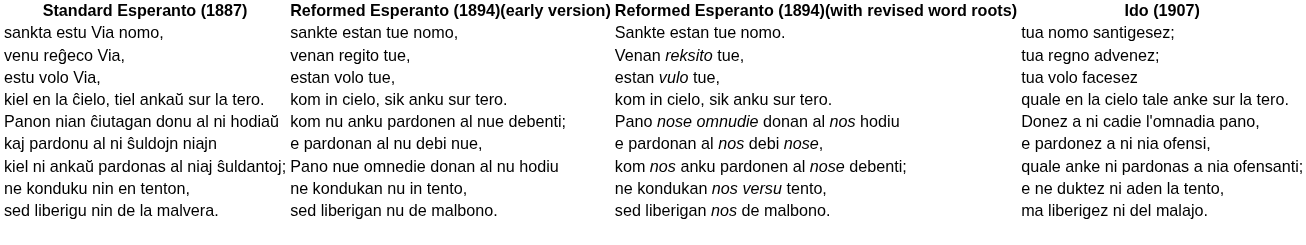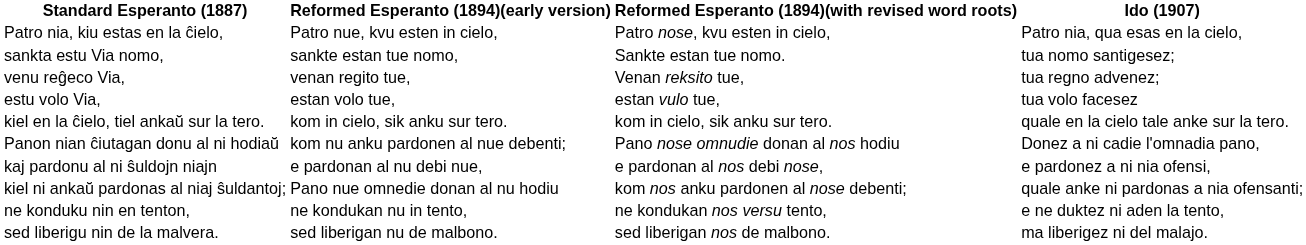 <table>
 <tr>
 <th>Standard Esperanto (1887)</th>
 <th>Reformed Esperanto (1894)(early version)</th>
 <th>Reformed Esperanto (1894)(with revised word roots)</th>
 <th>Ido (1907)</th>
+</tr>
+<tr>
+<td>Patro nia, kiu estas en la ĉielo,</td>
+<td>Patro nue, kvu esten in cielo,</td>
+<td>Patro <em>nose</em>, kvu esten in cielo,</td>
+<td>Patro nia, qua esas en la cielo,</td>
 </tr>
 <tr>
 <td>sankta estu Via nomo,</td>
 <td>sankte estan tue nomo,</td>
 <td>Sankte estan tue nomo.</td>
 <td>tua nomo santigesez;</td>
 </tr>
 <tr>
 <td>venu reĝeco Via,</td>
 <td>venan regito tue,</td>
 <td>Venan <em>reksito</em> tue,</td>
 <td>tua regno advenez;</td>
 </tr>
 <tr>
 <td>estu volo Via,</td>
 <td>estan volo tue,</td>
 <td>estan <em>vulo</em> tue,</td>
 <td>tua volo facesez</td>
 </tr>
 <tr>
 <td>kiel en la ĉielo, tiel ankaŭ sur la tero.</td>
 <td>kom in cielo, sik anku sur tero.</td>
 <td>kom in cielo, sik anku sur tero.</td>
 <td>quale en la cielo tale anke sur la tero.</td>
 </tr>
 <tr>
 <td>Panon nian ĉiutagan donu al ni hodiaŭ</td>
 <td>kom nu anku pardonen al nue debenti;</td>
 <td>Pano <em>nose</em> <em>omnudie</em> donan al <em>nos</em> hodiu</td>
 <td>Donez a ni cadie l'omnadia pano,</td>
 </tr>
 <tr>
 <td>kaj pardonu al ni ŝuldojn niajn</td>
 <td>e pardonan al nu debi nue,</td>
 <td>e pardonan al <em>nos</em> debi <em>nose</em>,</td>
 <td>e pardonez a ni nia ofensi,</td>
 </tr>
 <tr>
 <td>kiel ni ankaŭ pardonas al niaj ŝuldantoj;</td>
 <td>Pano nue omnedie donan al nu hodiu</td>
 <td>kom <em>nos</em> anku pardonen al <em>nose</em> debenti;</td>
 <td>quale anke ni pardonas a nia ofensanti;</td>
 </tr>
 <tr>
 <td>ne konduku nin en tenton,</td>
 <td>ne kondukan nu in tento,</td>
 <td>ne kondukan <em>nos</em> <em>versu</em> tento,</td>
 <td>e ne duktez ni aden la tento,</td>
 </tr>
 <tr>
 <td>sed liberigu nin de la malvera.</td>
 <td>sed liberigan nu de malbono.</td>
 <td>sed liberigan <em>nos</em> de malbono.</td>
 <td>ma liberigez ni del malajo.</td>
 </tr>
 </table>
